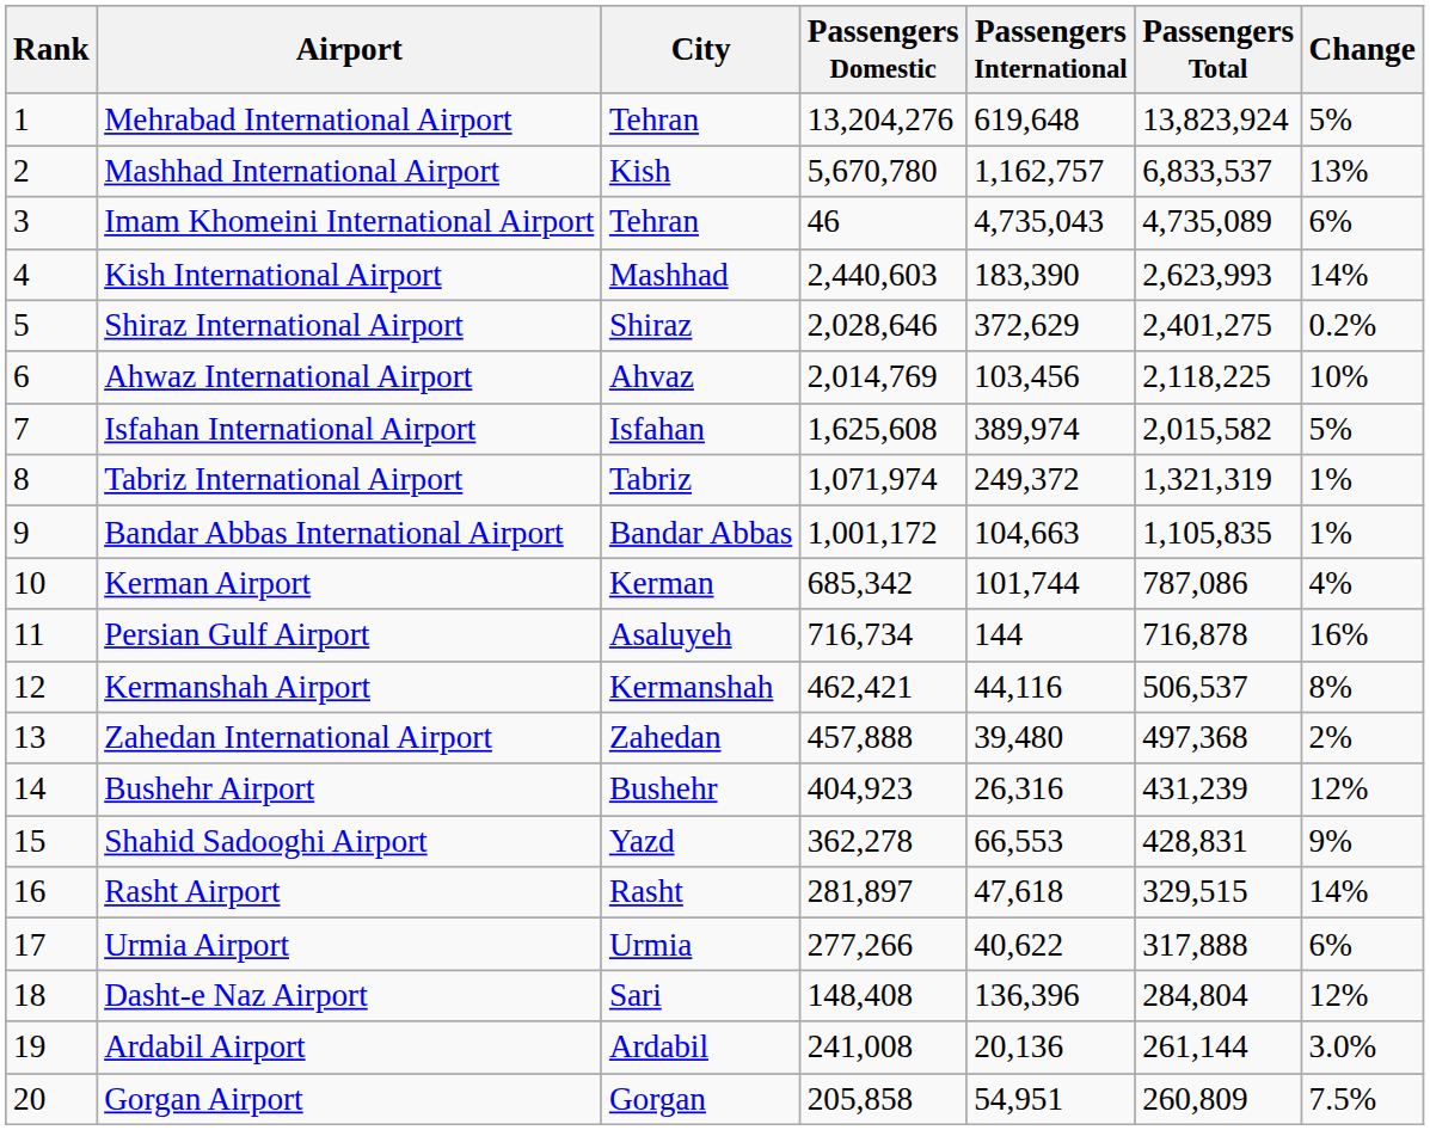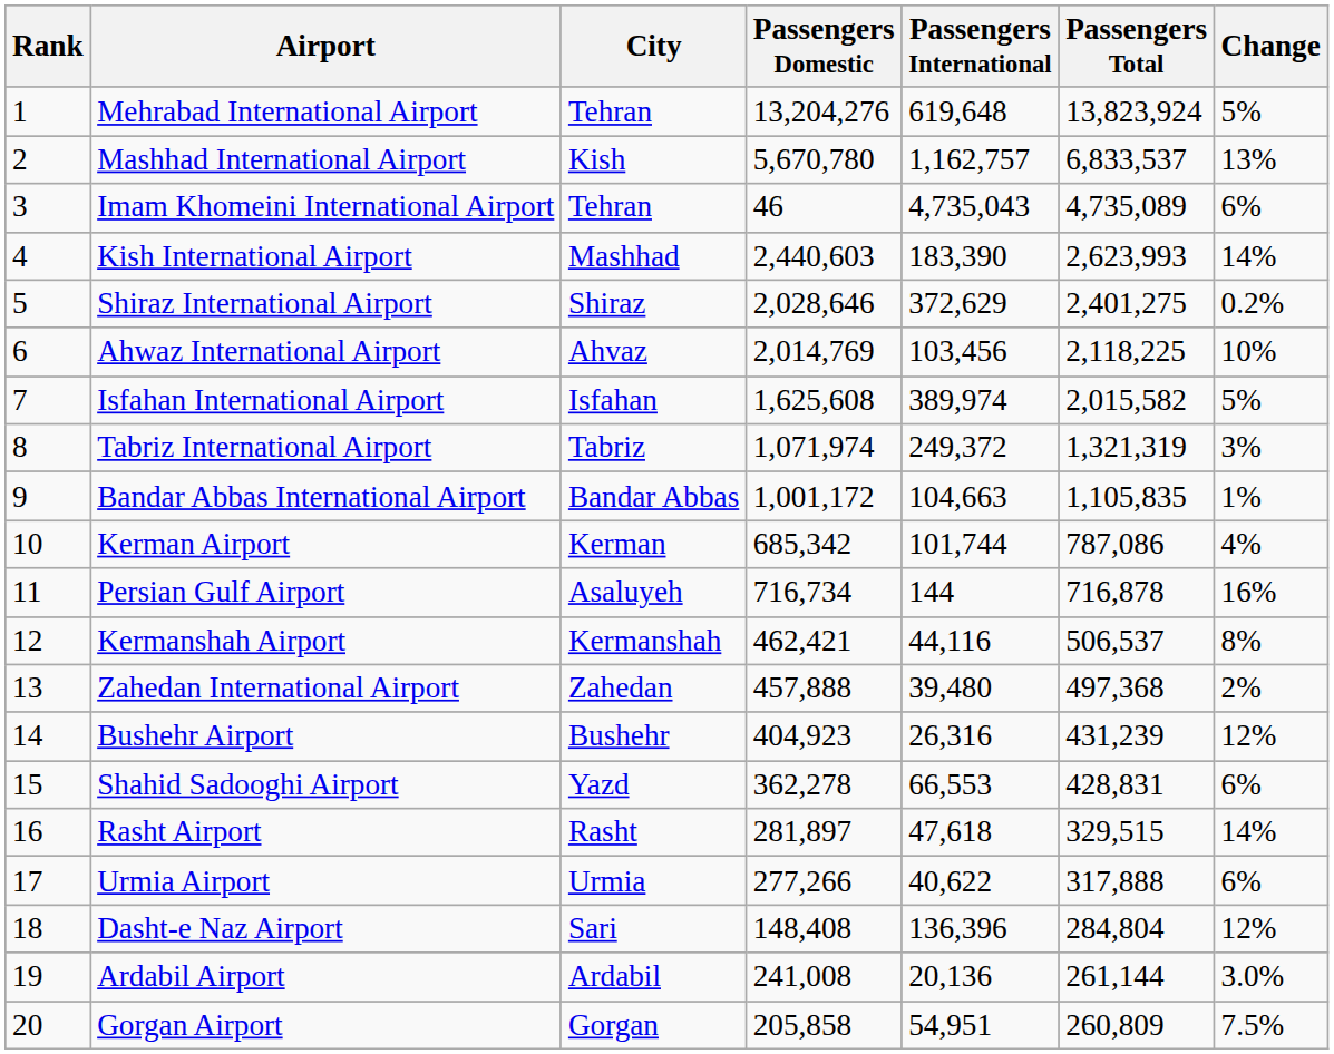 <table class="wikitable sortable">
 <tr>
 <th>Rank</th>
 <th>Airport</th>
 <th>City</th>
 <th>Passengers<br><small>Domestic</small></th>
 <th>Passengers<br><small>International</small></th>
 <th>Passengers<br><small>Total</small></th>
 <th>Change</th>
 </tr>
 <tr>
 <td>1</td>
 <td><a href='#'>Mehrabad International Airport</a></td>
 <td><a href='#'>Tehran</a></td>
 <td>13,204,276</td>
 <td>619,648</td>
 <td>13,823,924</td>
 <td>5%</td>
 </tr>
 <tr>
 <td>2</td>
 <td><a href='#'>Mashhad International Airport</a></td>
 <td><a href='#'>Kish</a></td>
 <td>5,670,780</td>
 <td>1,162,757</td>
 <td>6,833,537</td>
 <td>13%</td>
 </tr>
 <tr>
 <td>3</td>
 <td><a href='#'>Imam Khomeini International Airport</a></td>
 <td><a href='#'>Tehran</a></td>
 <td>46</td>
 <td>4,735,043</td>
 <td>4,735,089</td>
 <td>6%</td>
 </tr>
 <tr>
 <td>4</td>
 <td><a href='#'>Kish International Airport</a></td>
 <td><a href='#'>Mashhad</a></td>
 <td>2,440,603</td>
 <td>183,390</td>
 <td>2,623,993</td>
 <td>14%</td>
 </tr>
 <tr>
 <td>5</td>
 <td><a href='#'>Shiraz International Airport</a></td>
 <td><a href='#'>Shiraz</a></td>
 <td>2,028,646</td>
 <td>372,629</td>
 <td>2,401,275</td>
 <td>0.2%</td>
 </tr>
 <tr>
 <td>6</td>
 <td><a href='#'>Ahwaz International Airport</a></td>
 <td><a href='#'>Ahvaz</a></td>
 <td>2,014,769</td>
 <td>103,456</td>
 <td>2,118,225</td>
 <td>10%</td>
 </tr>
 <tr>
 <td>7</td>
 <td><a href='#'>Isfahan International Airport</a></td>
 <td><a href='#'>Isfahan</a></td>
 <td>1,625,608</td>
 <td>389,974</td>
 <td>2,015,582</td>
 <td>5%</td>
 </tr>
 <tr>
 <td>8</td>
 <td><a href='#'>Tabriz International Airport</a></td>
 <td><a href='#'>Tabriz</a></td>
 <td>1,071,974</td>
 <td>249,372</td>
 <td>1,321,319</td>
-<td>1%</td>
+<td>3%</td>
 </tr>
 <tr>
 <td>9</td>
 <td><a href='#'>Bandar Abbas International Airport</a></td>
 <td><a href='#'>Bandar Abbas</a></td>
 <td>1,001,172</td>
 <td>104,663</td>
 <td>1,105,835</td>
 <td>1%</td>
 </tr>
 <tr>
 <td>10</td>
 <td><a href='#'>Kerman Airport</a></td>
 <td><a href='#'>Kerman</a></td>
 <td>685,342</td>
 <td>101,744</td>
 <td>787,086</td>
 <td>4%</td>
 </tr>
 <tr>
 <td>11</td>
 <td><a href='#'>Persian Gulf Airport</a></td>
 <td><a href='#'>Asaluyeh</a></td>
 <td>716,734</td>
 <td>144</td>
 <td>716,878</td>
 <td>16%</td>
 </tr>
 <tr>
 <td>12</td>
 <td><a href='#'>Kermanshah Airport</a></td>
 <td><a href='#'>Kermanshah</a></td>
 <td>462,421</td>
 <td>44,116</td>
 <td>506,537</td>
 <td>8%</td>
 </tr>
 <tr>
 <td>13</td>
 <td><a href='#'>Zahedan International Airport</a></td>
 <td><a href='#'>Zahedan</a></td>
 <td>457,888</td>
 <td>39,480</td>
 <td>497,368</td>
 <td>2%</td>
 </tr>
 <tr>
 <td>14</td>
 <td><a href='#'>Bushehr Airport</a></td>
 <td><a href='#'>Bushehr</a></td>
 <td>404,923</td>
 <td>26,316</td>
 <td>431,239</td>
 <td>12%</td>
 </tr>
 <tr>
 <td>15</td>
 <td><a href='#'>Shahid Sadooghi Airport</a></td>
 <td><a href='#'>Yazd</a></td>
 <td>362,278</td>
 <td>66,553</td>
 <td>428,831</td>
-<td>9%</td>
+<td>6%</td>
 </tr>
 <tr>
 <td>16</td>
 <td><a href='#'>Rasht Airport</a></td>
 <td><a href='#'>Rasht</a></td>
 <td>281,897</td>
 <td>47,618</td>
 <td>329,515</td>
 <td>14%</td>
 </tr>
 <tr>
 <td>17</td>
 <td><a href='#'>Urmia Airport</a></td>
 <td><a href='#'>Urmia</a></td>
 <td>277,266</td>
 <td>40,622</td>
 <td>317,888</td>
 <td>6%</td>
 </tr>
 <tr>
 <td>18</td>
 <td><a href='#'>Dasht-e Naz Airport</a></td>
 <td><a href='#'>Sari</a></td>
 <td>148,408</td>
 <td>136,396</td>
 <td>284,804</td>
 <td>12%</td>
 </tr>
 <tr>
 <td>19</td>
 <td><a href='#'>Ardabil Airport</a></td>
 <td><a href='#'>Ardabil</a></td>
 <td>241,008</td>
 <td>20,136</td>
 <td>261,144</td>
 <td>3.0%</td>
 </tr>
 <tr>
 <td>20</td>
 <td><a href='#'>Gorgan Airport</a></td>
 <td><a href='#'>Gorgan</a></td>
 <td>205,858</td>
 <td>54,951</td>
 <td>260,809</td>
 <td>7.5%</td>
 </tr>
 <tr>
 </tr>
 </table>
